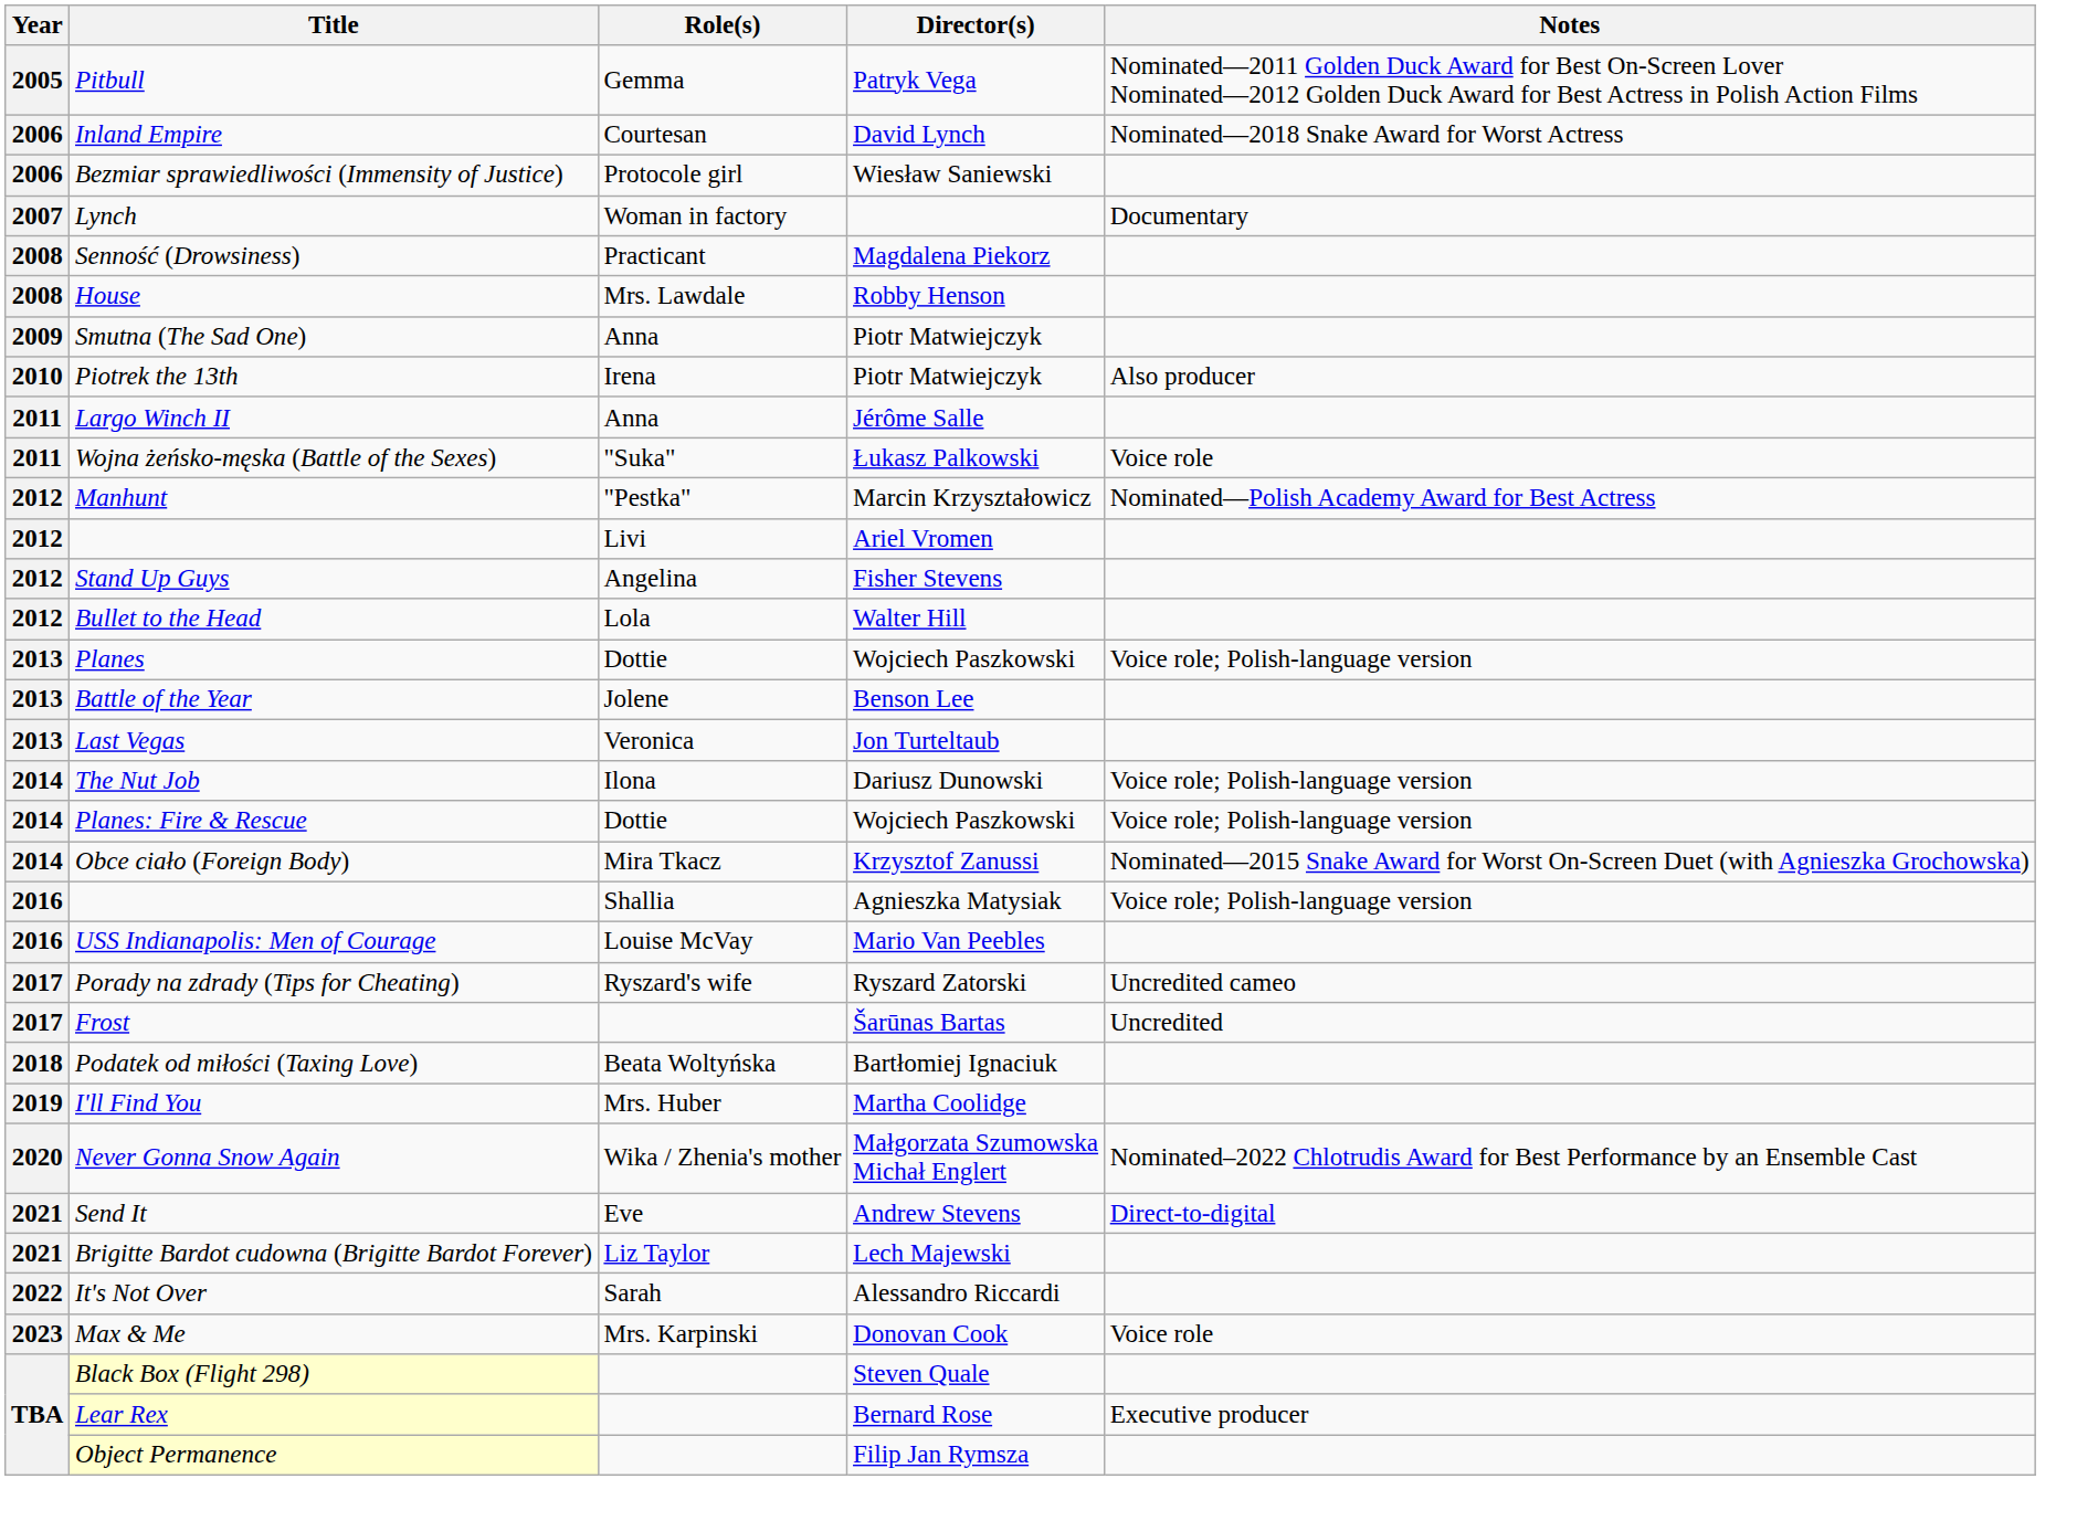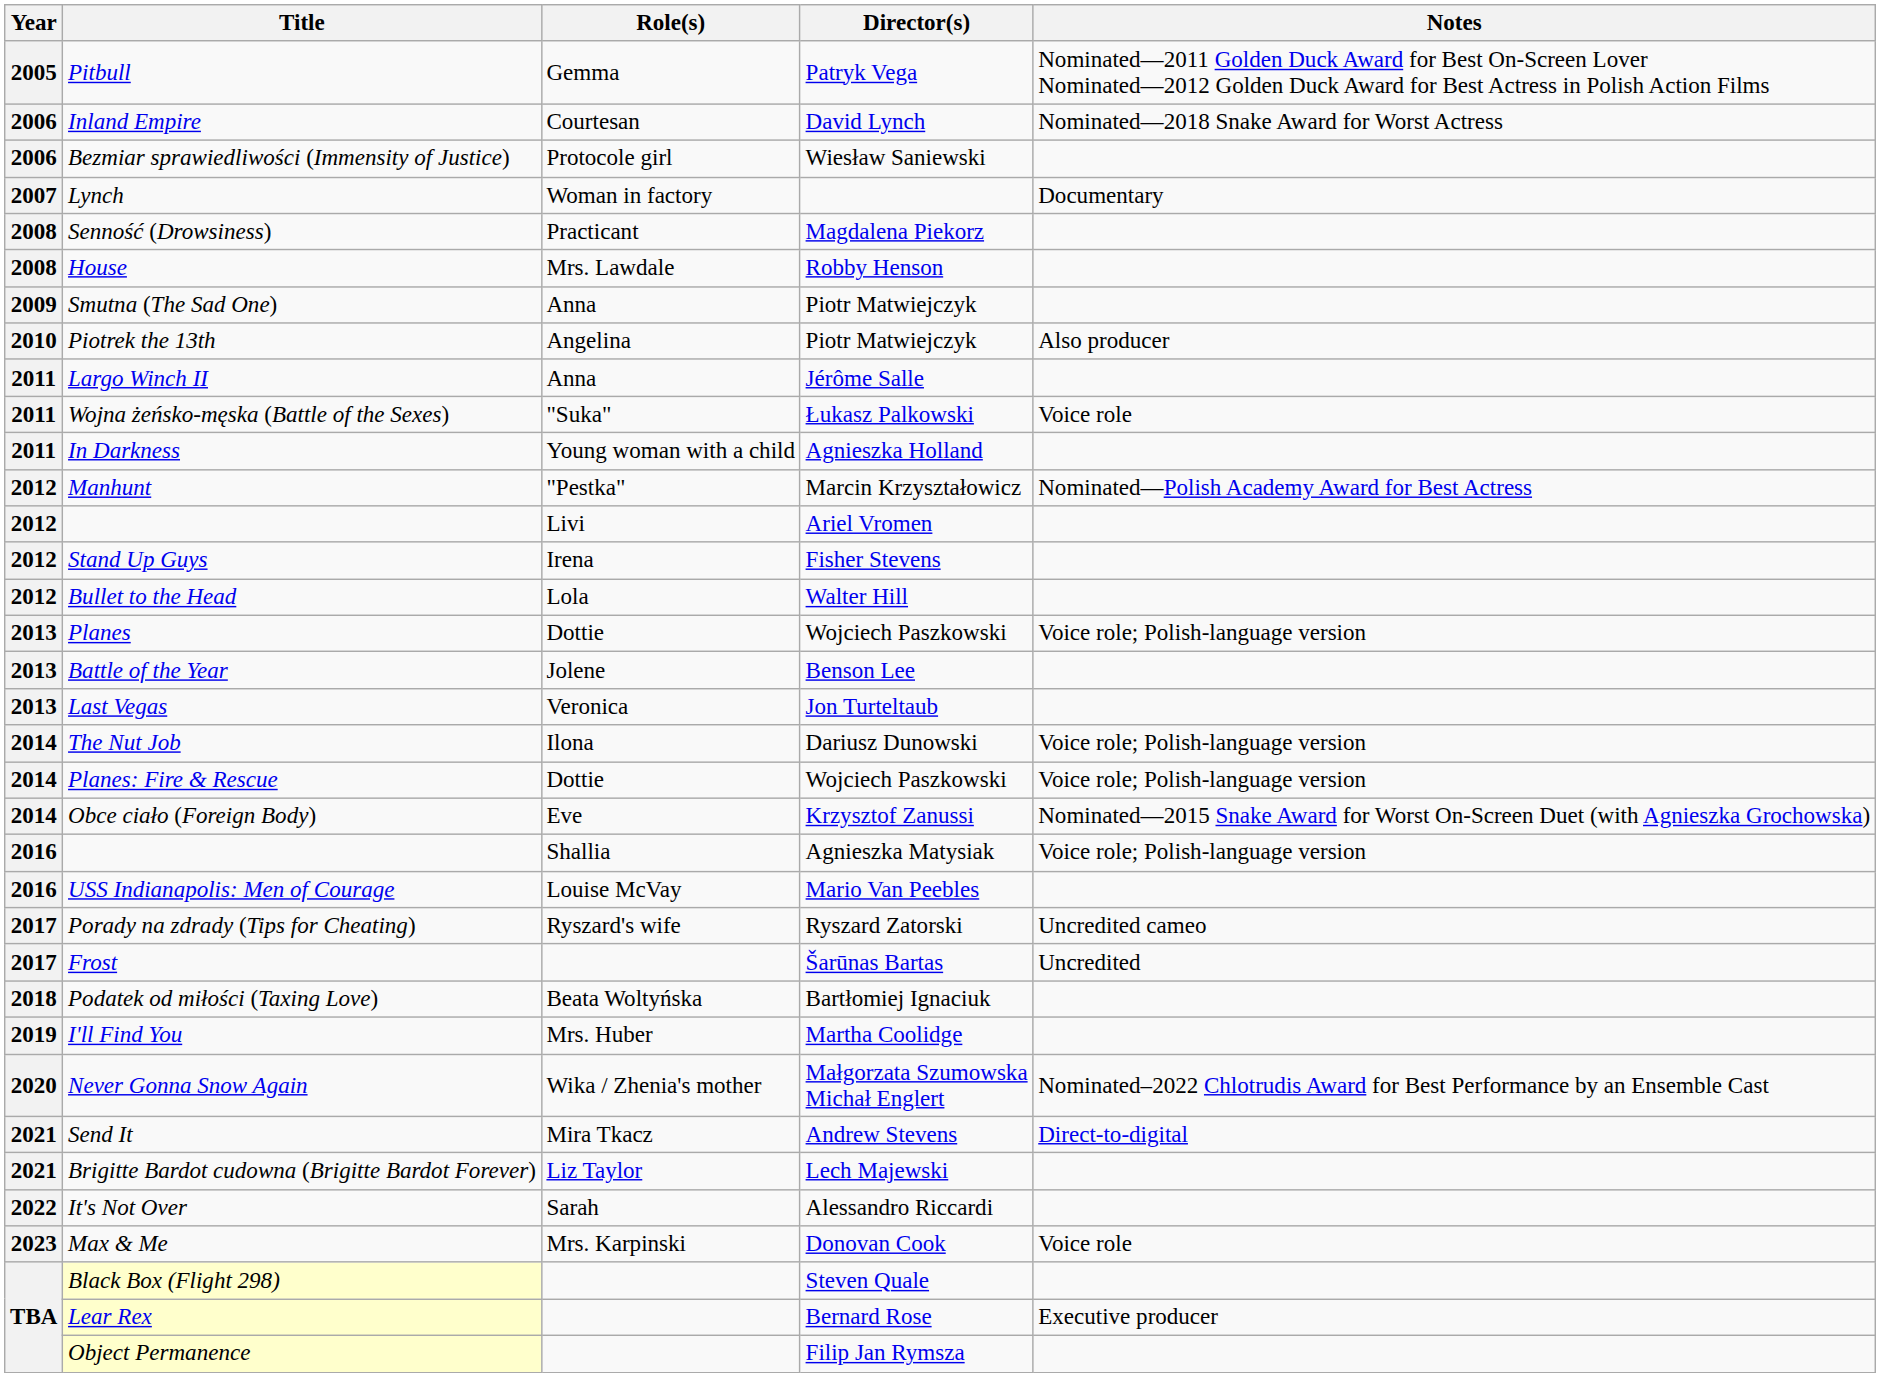 <table class="wikitable plainrowheaders sortable" style="margin-right: 0;">
 <tr>
 <th scope="col">Year</th>
 <th scope="col">Title</th>
 <th scope="col">Role(s)</th>
 <th scope="col">Director(s)</th>
 <th scope="col" class="unsortable">Notes</th>
 </tr>
 <tr>
 <th scope="row">2005</th>
 <td><em><a href='#'>Pitbull</a></em></td>
 <td>Gemma</td>
 <td><a href='#'>Patryk Vega</a></td>
 <td>Nominated—2011 <a href='#'>Golden Duck Award</a> for Best On-Screen Lover<br>Nominated—2012 Golden Duck Award for Best Actress in Polish Action Films</td>
 </tr>
 <tr>
 <th scope="row">2006</th>
 <td><em><a href='#'>Inland Empire</a></em></td>
 <td>Courtesan</td>
 <td><a href='#'>David Lynch</a></td>
 <td>Nominated—2018 Snake Award for Worst Actress</td>
 </tr>
 <tr>
 <th scope="row">2006</th>
 <td><em>Bezmiar sprawiedliwości</em> (<em>Immensity of Justice</em>)</td>
 <td>Protocole girl</td>
 <td>Wiesław Saniewski</td>
 <td></td>
 </tr>
 <tr>
 <th scope="row">2007</th>
 <td><em>Lynch</em></td>
 <td>Woman in factory</td>
 <td></td>
 <td>Documentary</td>
 </tr>
 <tr>
 <th scope="row">2008</th>
 <td><em>Senność</em> (<em>Drowsiness</em>)</td>
 <td>Practicant</td>
 <td><a href='#'>Magdalena Piekorz</a></td>
 <td></td>
 </tr>
 <tr>
 <th scope="row">2008</th>
 <td><em><a href='#'>House</a></em></td>
 <td>Mrs. Lawdale</td>
 <td><a href='#'>Robby Henson</a></td>
 <td></td>
 </tr>
 <tr>
 <th scope="row">2009</th>
 <td><em>Smutna</em> (<em>The Sad One</em>)</td>
 <td>Anna</td>
 <td>Piotr Matwiejczyk</td>
 <td></td>
 </tr>
 <tr>
 <th scope="row">2010</th>
 <td><em>Piotrek the 13th</em></td>
-<td>Irena</td>
+<td>Angelina</td>
 <td>Piotr Matwiejczyk</td>
 <td>Also producer</td>
 </tr>
 <tr>
 <th scope="row">2011</th>
 <td><em><a href='#'>Largo Winch II</a></em></td>
 <td>Anna</td>
 <td><a href='#'>Jérôme Salle</a></td>
 <td></td>
 </tr>
 <tr>
 <th scope="row">2011</th>
 <td><em>Wojna żeńsko-męska</em> (<em>Battle of the Sexes</em>)</td>
 <td>"Suka"</td>
 <td><a href='#'>Łukasz Palkowski</a></td>
 <td>Voice role</td>
 </tr>
 <tr>
+<th scope="row">2011</th>
+<td><em><a href='#'>In Darkness</a></em></td>
+<td>Young woman with a child</td>
+<td><a href='#'>Agnieszka Holland</a></td>
+<td></td>
+</tr>
+<tr>
 <th scope="row">2012</th>
 <td><em><a href='#'>Manhunt</a></em></td>
 <td>"Pestka"</td>
 <td>Marcin Krzyształowicz</td>
 <td>Nominated—<a href='#'>Polish Academy Award for Best Actress</a></td>
 </tr>
 <tr>
 <th scope="row">2012</th>
 <td><em></em></td>
 <td>Livi</td>
 <td><a href='#'>Ariel Vromen</a></td>
 <td></td>
 </tr>
 <tr>
 <th scope="row">2012</th>
 <td><em><a href='#'>Stand Up Guys</a></em></td>
-<td>Angelina</td>
+<td>Irena</td>
 <td><a href='#'>Fisher Stevens</a></td>
 <td></td>
 </tr>
 <tr>
 <th scope="row">2012</th>
 <td><em><a href='#'>Bullet to the Head</a></em></td>
 <td>Lola</td>
 <td><a href='#'>Walter Hill</a></td>
 <td></td>
 </tr>
 <tr>
 <th scope="row">2013</th>
 <td><em><a href='#'>Planes</a></em></td>
 <td>Dottie</td>
 <td>Wojciech Paszkowski</td>
 <td>Voice role; Polish-language version</td>
 </tr>
 <tr>
 <th scope="row">2013</th>
 <td><em><a href='#'>Battle of the Year</a></em></td>
 <td>Jolene</td>
 <td><a href='#'>Benson Lee</a></td>
 <td></td>
 </tr>
 <tr>
 <th scope="row">2013</th>
 <td><em><a href='#'>Last Vegas</a></em></td>
 <td>Veronica</td>
 <td><a href='#'>Jon Turteltaub</a></td>
 <td></td>
 </tr>
 <tr>
 <th scope="row">2014</th>
 <td><em><a href='#'>The Nut Job</a></em></td>
 <td>Ilona</td>
 <td>Dariusz Dunowski</td>
 <td>Voice role; Polish-language version</td>
 </tr>
 <tr>
 <th scope="row">2014</th>
 <td><em><a href='#'>Planes: Fire & Rescue</a></em></td>
 <td>Dottie</td>
 <td>Wojciech Paszkowski</td>
 <td>Voice role; Polish-language version</td>
 </tr>
 <tr>
 <th scope="row">2014</th>
 <td><em>Obce ciało</em> (<em>Foreign Body</em>)</td>
-<td>Mira Tkacz</td>
+<td>Eve</td>
 <td><a href='#'>Krzysztof Zanussi</a></td>
 <td>Nominated—2015 <a href='#'>Snake Award</a> for Worst On-Screen Duet (with <a href='#'>Agnieszka Grochowska</a>)</td>
 </tr>
 <tr>
 <th scope="row">2016</th>
 <td><em></em></td>
 <td>Shallia</td>
 <td>Agnieszka Matysiak</td>
 <td>Voice role; Polish-language version</td>
 </tr>
 <tr>
 <th scope="row">2016</th>
 <td><em><a href='#'>USS Indianapolis: Men of Courage</a></em></td>
 <td>Louise McVay</td>
 <td><a href='#'>Mario Van Peebles</a></td>
 <td></td>
 </tr>
 <tr>
 <th scope="row">2017</th>
 <td><em>Porady na zdrady</em> (<em>Tips for Cheating</em>)</td>
 <td>Ryszard's wife</td>
 <td>Ryszard Zatorski</td>
 <td>Uncredited cameo</td>
 </tr>
 <tr>
 <th scope="row">2017</th>
 <td><em><a href='#'>Frost</a></em></td>
 <td></td>
 <td><a href='#'>Šarūnas Bartas</a></td>
 <td>Uncredited</td>
 </tr>
 <tr>
 <th scope="row">2018</th>
 <td><em>Podatek od miłości</em> (<em>Taxing Love</em>)</td>
 <td>Beata Woltyńska</td>
 <td>Bartłomiej Ignaciuk</td>
 <td></td>
 </tr>
 <tr>
 <th scope="row">2019</th>
 <td><em><a href='#'>I'll Find You</a></em></td>
 <td>Mrs. Huber</td>
 <td><a href='#'>Martha Coolidge</a></td>
 <td></td>
 </tr>
 <tr>
 <th scope="row">2020</th>
 <td><em><a href='#'>Never Gonna Snow Again</a></em></td>
 <td>Wika / Zhenia's mother</td>
 <td><a href='#'>Małgorzata Szumowska</a><br><a href='#'>Michał Englert</a></td>
 <td>Nominated–2022 <a href='#'>Chlotrudis Award</a> for Best Performance by an Ensemble Cast</td>
 </tr>
 <tr>
 <th scope="row">2021</th>
 <td><em>Send It</em></td>
-<td>Eve</td>
+<td>Mira Tkacz</td>
 <td><a href='#'>Andrew Stevens</a></td>
 <td><a href='#'>Direct-to-digital</a></td>
 </tr>
 <tr>
 <th scope="row">2021</th>
 <td><em>Brigitte Bardot cudowna</em> (<em>Brigitte Bardot Forever</em>)</td>
 <td><a href='#'>Liz Taylor</a></td>
 <td><a href='#'>Lech Majewski</a></td>
 <td></td>
 </tr>
 <tr>
 <th scope="row">2022</th>
 <td><em>It's Not Over</em></td>
 <td>Sarah</td>
 <td>Alessandro Riccardi</td>
 <td></td>
 </tr>
 <tr>
 <th scope="row">2023</th>
 <td><em>Max & Me</em></td>
 <td>Mrs. Karpinski</td>
 <td><a href='#'>Donovan Cook</a></td>
 <td>Voice role</td>
 </tr>
 <tr>
 <th scope="row" rowspan="3">TBA</th>
 <td style="background:#FFFFCC;"><em>Black Box (Flight 298)</em> </td>
 <td></td>
 <td><a href='#'>Steven Quale</a></td>
 <td></td>
 </tr>
 <tr>
 <td style="background:#FFFFCC;"><em><a href='#'>Lear Rex</a></em> </td>
 <td></td>
 <td><a href='#'>Bernard Rose</a></td>
 <td>Executive producer</td>
 </tr>
 <tr>
 <td style="background:#FFFFCC;"><em>Object Permanence</em> </td>
 <td></td>
 <td><a href='#'>Filip Jan Rymsza</a></td>
 <td></td>
 </tr>
 </table>
